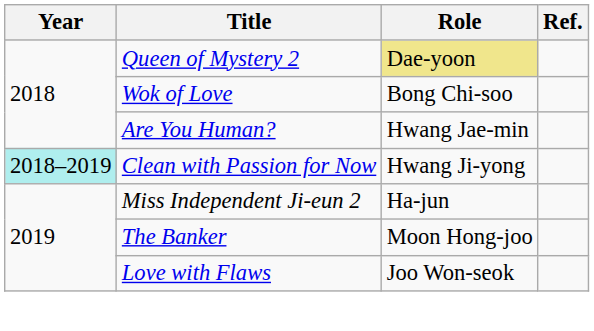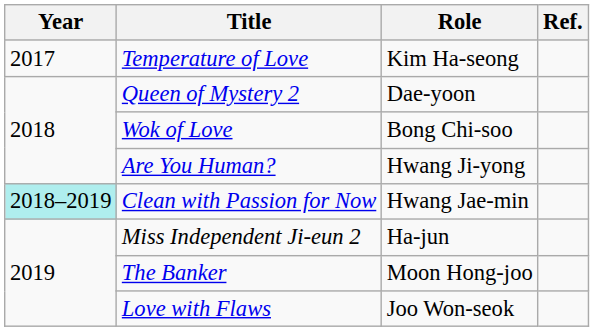 <table class="wikitable sortable">
 <tr>
 <th>Year</th>
 <th>Title</th>
 <th>Role</th>
 <th>Ref.</th>
 </tr>
 <tr>
+<td>2017</td>
+<td><em><a href='#'>Temperature of Love</a></em></td>
+<td>Kim Ha-seong</td>
+<td></td>
+</tr>
+<tr>
 <td rowspan=3>2018</td>
 <td><em><a href='#'>Queen of Mystery 2</a></em></td>
-<td style="background: khaki;">Dae-yoon</td>
+<td>Dae-yoon</td>
 <td></td>
 </tr>
 <tr>
 <td><em><a href='#'>Wok of Love</a></em></td>
 <td>Bong Chi-soo</td>
 <td></td>
 </tr>
 <tr>
 <td><em><a href='#'>Are You Human?</a></em></td>
-<td>Hwang Jae-min</td>
+<td>Hwang Ji-yong</td>
 <td></td>
 </tr>
 <tr>
 <td style="background: paleturquoise;">2018–2019</td>
 <td><em><a href='#'>Clean with Passion for Now</a></em></td>
-<td>Hwang Ji-yong</td>
+<td>Hwang Jae-min</td>
 <td></td>
 </tr>
 <tr>
 <td rowspan=3>2019</td>
 <td><em>Miss Independent Ji-eun 2</em></td>
 <td>Ha-jun</td>
 <td></td>
 </tr>
 <tr>
 <td><em><a href='#'>The Banker</a></em></td>
 <td>Moon Hong-joo</td>
 <td></td>
 </tr>
 <tr>
 <td><em><a href='#'>Love with Flaws</a></em></td>
 <td>Joo Won-seok</td>
 <td></td>
 </tr>
 </table>
